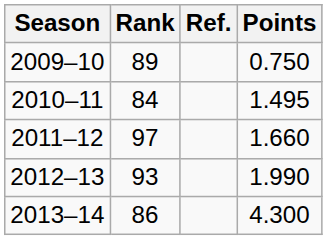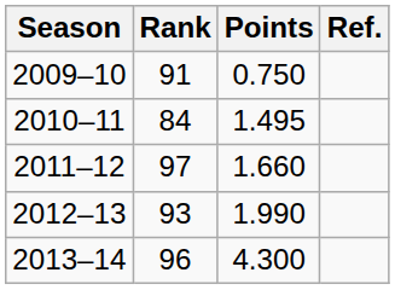 <table class="wikitable plainrowheaders sortable" style="text-align:center">
 <tr>
 <th>Season</th>
 <th>Rank</th>
+<th>Points</th>
 <th>Ref.</th>
-<th>Points</th>
 </tr>
 <tr>
 <td>2009–10</td>
-<td>89 </td>
+<td>91 </td>
+<td>0.750</td>
 <td></td>
-<td>0.750</td>
 </tr>
 <tr>
 <td>2010–11</td>
 <td>84 </td>
+<td>1.495</td>
 <td></td>
-<td>1.495</td>
 </tr>
 <tr>
 <td>2011–12</td>
 <td>97 </td>
+<td>1.660</td>
 <td></td>
-<td>1.660</td>
 </tr>
 <tr>
 <td>2012–13</td>
 <td>93 </td>
+<td>1.990</td>
 <td></td>
-<td>1.990</td>
 </tr>
 <tr>
 <td>2013–14</td>
-<td>86 </td>
+<td>96 </td>
+<td>4.300</td>
 <td></td>
-<td>4.300</td>
 </tr>
 </table>
